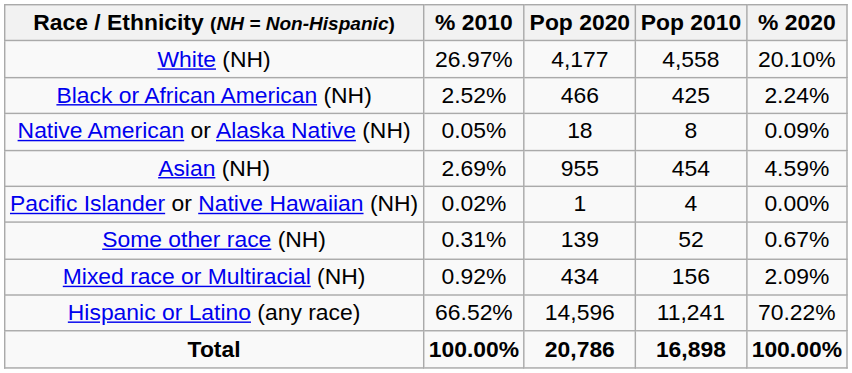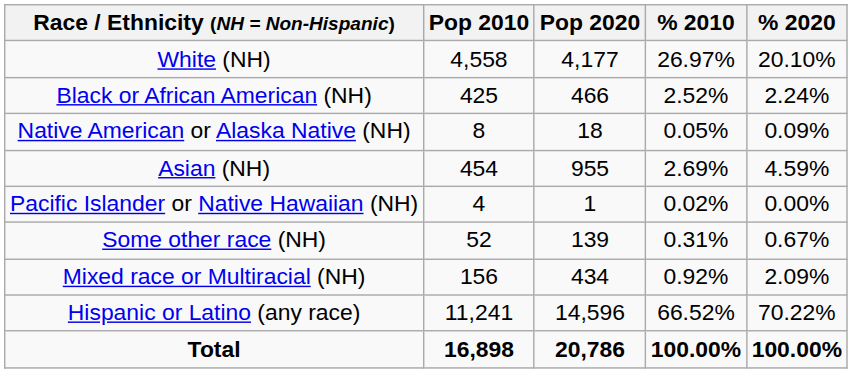 <table class="wikitable" style="text-align:center;">
 <tr>
 <th>Race / Ethnicity <small>(<em>NH = Non-Hispanic</em>)</small></th>
+<th>Pop 2010</th>
+<th>Pop 2020</th>
 <th>% 2010</th>
-<th>Pop 2020</th>
-<th>Pop 2010</th>
 <th>% 2020</th>
 </tr>
 <tr>
 <td><a href='#'>White</a> (NH)</td>
+<td>4,558</td>
+<td>4,177</td>
 <td>26.97%</td>
-<td>4,177</td>
-<td>4,558</td>
 <td>20.10%</td>
 </tr>
 <tr>
 <td><a href='#'>Black or African American</a> (NH)</td>
+<td>425</td>
+<td>466</td>
 <td>2.52%</td>
-<td>466</td>
-<td>425</td>
 <td>2.24%</td>
 </tr>
 <tr>
 <td><a href='#'>Native American</a> or <a href='#'>Alaska Native</a> (NH)</td>
+<td>8</td>
+<td>18</td>
 <td>0.05%</td>
-<td>18</td>
-<td>8</td>
 <td>0.09%</td>
 </tr>
 <tr>
 <td><a href='#'>Asian</a> (NH)</td>
+<td>454</td>
+<td>955</td>
 <td>2.69%</td>
-<td>955</td>
-<td>454</td>
 <td>4.59%</td>
 </tr>
 <tr>
 <td><a href='#'>Pacific Islander</a> or <a href='#'>Native Hawaiian</a> (NH)</td>
+<td>4</td>
+<td>1</td>
 <td>0.02%</td>
-<td>1</td>
-<td>4</td>
 <td>0.00%</td>
 </tr>
 <tr>
 <td><a href='#'>Some other race</a> (NH)</td>
+<td>52</td>
+<td>139</td>
 <td>0.31%</td>
-<td>139</td>
-<td>52</td>
 <td>0.67%</td>
 </tr>
 <tr>
 <td><a href='#'>Mixed race or Multiracial</a> (NH)</td>
+<td>156</td>
+<td>434</td>
 <td>0.92%</td>
-<td>434</td>
-<td>156</td>
 <td>2.09%</td>
 </tr>
 <tr>
 <td><a href='#'>Hispanic or Latino</a> (any race)</td>
+<td>11,241</td>
+<td>14,596</td>
 <td>66.52%</td>
-<td>14,596</td>
-<td>11,241</td>
 <td>70.22%</td>
 </tr>
 <tr>
 <td><strong>Total</strong></td>
+<td><strong>16,898</strong></td>
+<td><strong>20,786</strong></td>
 <td><strong>100.00%</strong></td>
-<td><strong>20,786</strong></td>
-<td><strong>16,898</strong></td>
 <td><strong>100.00%</strong></td>
 </tr>
 </table>
